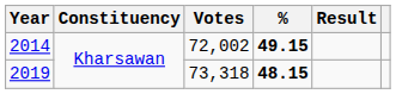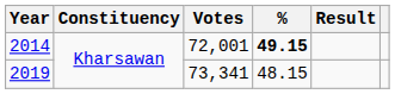 <table class="wikitable sortable" style="text-align: center;">
 <tr>
 <th scope="col">Year</th>
 <th scope="col" class="unsortable">Constituency</th>
 <th scope="col">Votes</th>
 <th scope="col">%</th>
 <th scope="col">Result</th>
 <th scope="col" class="unsortable"></th>
 </tr>
 <tr>
 <td><a href='#'>2014</a></td>
 <td rowspan="6"><a href='#'>Kharsawan</a></td>
-<td>72,002</td>
+<td>72,001</td>
 <td><strong>49.15</strong></td>
 <td></td>
 <td></td>
 </tr>
 <tr>
 <td><a href='#'>2019</a></td>
-<td>73,318</td>
-<td><strong>48.15</strong></td>
+<td>73,341</td>
+<td>48.15</td>
 <td></td>
 <td></td>
 </tr>
 </table>
